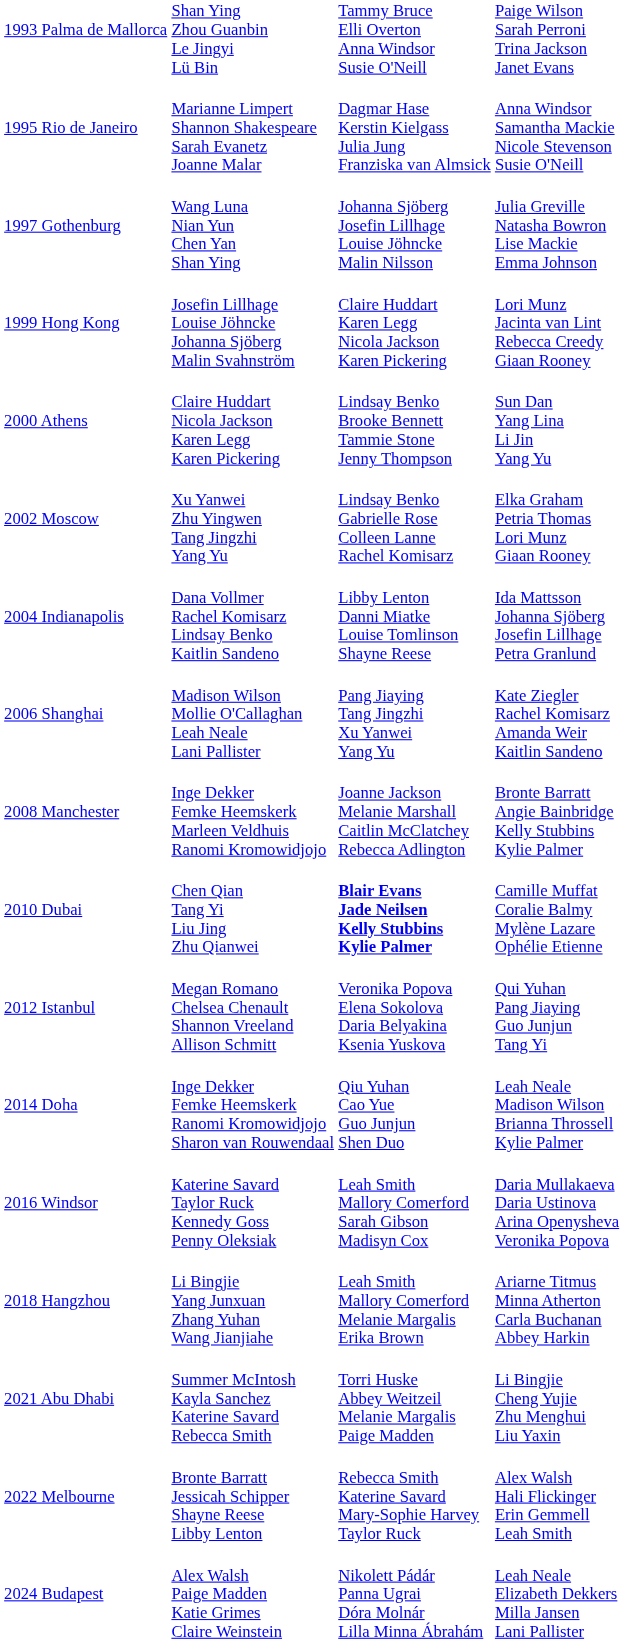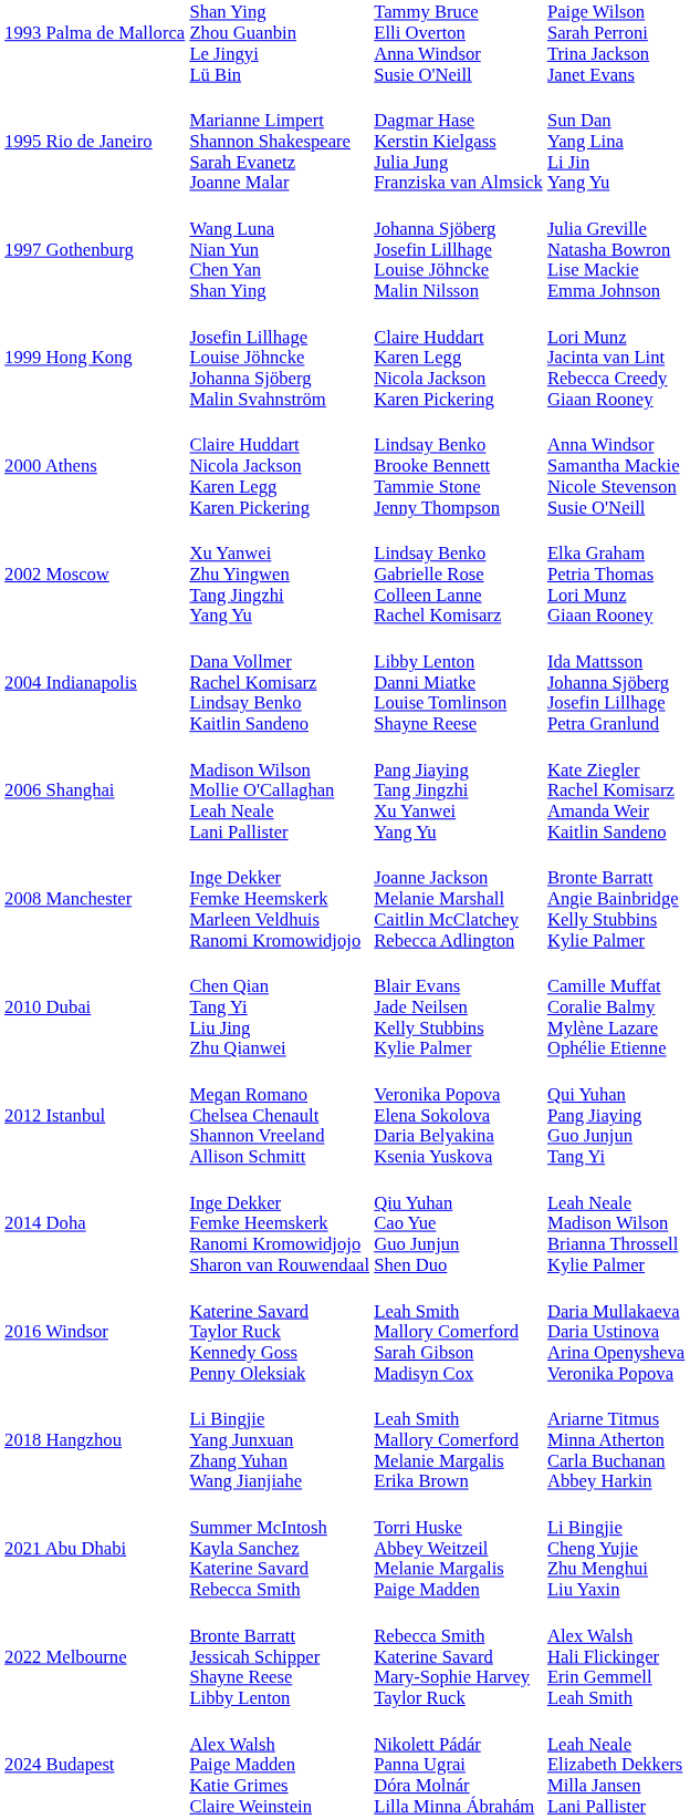 <table>
 <tr>
 <td><a href='#'>1993 Palma de Mallorca</a></td>
 <td><br><a href='#'>Shan Ying</a><br><a href='#'>Zhou Guanbin</a><br><a href='#'>Le Jingyi</a><br><a href='#'>Lü Bin</a></td>
 <td><br><a href='#'>Tammy Bruce</a><br><a href='#'>Elli Overton</a><br><a href='#'>Anna Windsor</a><br><a href='#'>Susie O'Neill</a></td>
 <td><br><a href='#'>Paige Wilson</a><br><a href='#'>Sarah Perroni</a><br><a href='#'>Trina Jackson</a><br><a href='#'>Janet Evans</a></td>
 </tr>
 <tr>
 <td><a href='#'>1995 Rio de Janeiro</a></td>
 <td><br><a href='#'>Marianne Limpert</a><br><a href='#'>Shannon Shakespeare</a><br><a href='#'>Sarah Evanetz</a><br><a href='#'>Joanne Malar</a></td>
 <td><br><a href='#'>Dagmar Hase</a><br><a href='#'>Kerstin Kielgass</a><br><a href='#'>Julia Jung</a><br><a href='#'>Franziska van Almsick</a></td>
-<td><br><a href='#'>Anna Windsor</a><br><a href='#'>Samantha Mackie</a><br><a href='#'>Nicole Stevenson</a><br><a href='#'>Susie O'Neill</a></td>
+<td><br><a href='#'>Sun Dan</a><br><a href='#'>Yang Lina</a><br><a href='#'>Li Jin</a><br><a href='#'>Yang Yu</a></td>
 </tr>
 <tr>
 <td><a href='#'>1997 Gothenburg</a></td>
 <td><br><a href='#'>Wang Luna</a><br><a href='#'>Nian Yun</a><br><a href='#'>Chen Yan</a><br><a href='#'>Shan Ying</a></td>
 <td><br><a href='#'>Johanna Sjöberg</a><br><a href='#'>Josefin Lillhage</a><br><a href='#'>Louise Jöhncke</a><br><a href='#'>Malin Nilsson</a></td>
 <td><br><a href='#'>Julia Greville</a><br><a href='#'>Natasha Bowron</a><br><a href='#'>Lise Mackie</a><br><a href='#'>Emma Johnson</a></td>
 </tr>
 <tr>
 <td><a href='#'>1999 Hong Kong</a></td>
 <td><br><a href='#'>Josefin Lillhage</a><br><a href='#'>Louise Jöhncke</a><br><a href='#'>Johanna Sjöberg</a><br><a href='#'>Malin Svahnström</a></td>
 <td><br><a href='#'>Claire Huddart</a><br><a href='#'>Karen Legg</a><br><a href='#'>Nicola Jackson</a><br><a href='#'>Karen Pickering</a></td>
 <td><br><a href='#'>Lori Munz</a><br><a href='#'>Jacinta van Lint</a><br><a href='#'>Rebecca Creedy</a><br><a href='#'>Giaan Rooney</a></td>
 </tr>
 <tr>
 <td><a href='#'>2000 Athens</a></td>
 <td><br><a href='#'>Claire Huddart</a><br><a href='#'>Nicola Jackson</a><br><a href='#'>Karen Legg</a><br><a href='#'>Karen Pickering</a></td>
 <td><br><a href='#'>Lindsay Benko</a><br><a href='#'>Brooke Bennett</a><br><a href='#'>Tammie Stone</a><br><a href='#'>Jenny Thompson</a></td>
-<td><br><a href='#'>Sun Dan</a><br><a href='#'>Yang Lina</a><br><a href='#'>Li Jin</a><br><a href='#'>Yang Yu</a></td>
+<td><br><a href='#'>Anna Windsor</a><br><a href='#'>Samantha Mackie</a><br><a href='#'>Nicole Stevenson</a><br><a href='#'>Susie O'Neill</a></td>
 </tr>
 <tr>
 <td><a href='#'>2002 Moscow</a></td>
 <td><br><a href='#'>Xu Yanwei</a><br><a href='#'>Zhu Yingwen</a><br><a href='#'>Tang Jingzhi</a><br><a href='#'>Yang Yu</a></td>
 <td><br><a href='#'>Lindsay Benko</a><br><a href='#'>Gabrielle Rose</a><br><a href='#'>Colleen Lanne</a><br><a href='#'>Rachel Komisarz</a></td>
 <td><br><a href='#'>Elka Graham</a><br><a href='#'>Petria Thomas</a><br><a href='#'>Lori Munz</a><br><a href='#'>Giaan Rooney</a></td>
 </tr>
 <tr>
 <td><a href='#'>2004 Indianapolis</a></td>
 <td><br><a href='#'>Dana Vollmer</a><br><a href='#'>Rachel Komisarz</a><br><a href='#'>Lindsay Benko</a><br><a href='#'>Kaitlin Sandeno</a></td>
 <td><br><a href='#'>Libby Lenton</a><br><a href='#'>Danni Miatke</a><br><a href='#'>Louise Tomlinson</a><br><a href='#'>Shayne Reese</a></td>
 <td><br><a href='#'>Ida Mattsson</a><br><a href='#'>Johanna Sjöberg</a><br><a href='#'>Josefin Lillhage</a><br><a href='#'>Petra Granlund</a></td>
 </tr>
 <tr>
 <td><a href='#'>2006 Shanghai</a></td>
 <td><br><a href='#'>Madison Wilson</a><br><a href='#'>Mollie O'Callaghan</a><br><a href='#'>Leah Neale</a><br><a href='#'>Lani Pallister</a></td>
 <td><br><a href='#'>Pang Jiaying</a><br><a href='#'>Tang Jingzhi</a><br><a href='#'>Xu Yanwei</a><br><a href='#'>Yang Yu</a></td>
 <td><br><a href='#'>Kate Ziegler</a><br><a href='#'>Rachel Komisarz</a><br><a href='#'>Amanda Weir</a><br><a href='#'>Kaitlin Sandeno</a></td>
 </tr>
 <tr>
 <td><a href='#'>2008 Manchester</a></td>
 <td><br><a href='#'>Inge Dekker</a><br><a href='#'>Femke Heemskerk</a><br><a href='#'>Marleen Veldhuis</a><br><a href='#'>Ranomi Kromowidjojo</a></td>
 <td><br><a href='#'>Joanne Jackson</a><br><a href='#'>Melanie Marshall</a><br><a href='#'>Caitlin McClatchey</a><br><a href='#'>Rebecca Adlington</a></td>
 <td><br><a href='#'>Bronte Barratt</a><br><a href='#'>Angie Bainbridge</a><br><a href='#'>Kelly Stubbins</a><br><a href='#'>Kylie Palmer</a></td>
 </tr>
 <tr>
 <td><a href='#'>2010 Dubai</a></td>
 <td><br><a href='#'>Chen Qian</a><br><a href='#'>Tang Yi</a><br><a href='#'>Liu Jing</a><br><a href='#'>Zhu Qianwei</a></td>
-<td><strong><br><a href='#'>Blair Evans</a><br><a href='#'>Jade Neilsen</a><br><a href='#'>Kelly Stubbins</a><br><a href='#'>Kylie Palmer</a></strong></td>
+<td><br><a href='#'>Blair Evans</a><br><a href='#'>Jade Neilsen</a><br><a href='#'>Kelly Stubbins</a><br><a href='#'>Kylie Palmer</a></td>
 <td><br><a href='#'>Camille Muffat</a><br><a href='#'>Coralie Balmy</a><br><a href='#'>Mylène Lazare</a><br><a href='#'>Ophélie Etienne</a></td>
 </tr>
 <tr>
 <td><a href='#'>2012 Istanbul</a></td>
 <td><br><a href='#'>Megan Romano</a><br><a href='#'>Chelsea Chenault</a><br><a href='#'>Shannon Vreeland</a><br><a href='#'>Allison Schmitt</a></td>
 <td><br><a href='#'>Veronika Popova</a><br><a href='#'>Elena Sokolova</a><br><a href='#'>Daria Belyakina</a><br><a href='#'>Ksenia Yuskova</a></td>
 <td><br><a href='#'>Qui Yuhan</a><br><a href='#'>Pang Jiaying</a><br><a href='#'>Guo Junjun</a><br><a href='#'>Tang Yi</a></td>
 </tr>
 <tr>
 <td><a href='#'>2014 Doha</a></td>
 <td><br><a href='#'>Inge Dekker</a><br><a href='#'>Femke Heemskerk</a><br><a href='#'>Ranomi Kromowidjojo</a><br><a href='#'>Sharon van Rouwendaal</a></td>
 <td><br><a href='#'>Qiu Yuhan</a><br><a href='#'>Cao Yue</a><br><a href='#'>Guo Junjun</a><br><a href='#'>Shen Duo</a></td>
 <td><br><a href='#'>Leah Neale</a><br><a href='#'>Madison Wilson</a><br><a href='#'>Brianna Throssell</a><br><a href='#'>Kylie Palmer</a></td>
 </tr>
 <tr>
 <td><a href='#'>2016 Windsor</a></td>
 <td><br><a href='#'>Katerine Savard</a><br><a href='#'>Taylor Ruck</a><br><a href='#'>Kennedy Goss</a><br><a href='#'>Penny Oleksiak</a></td>
 <td><br><a href='#'>Leah Smith</a><br><a href='#'>Mallory Comerford</a><br><a href='#'>Sarah Gibson</a><br><a href='#'>Madisyn Cox</a></td>
 <td><br><a href='#'>Daria Mullakaeva</a><br><a href='#'>Daria Ustinova</a><br><a href='#'>Arina Openysheva</a><br><a href='#'>Veronika Popova</a></td>
 </tr>
 <tr>
 <td><a href='#'>2018 Hangzhou</a></td>
 <td><br><a href='#'>Li Bingjie</a><br><a href='#'>Yang Junxuan</a><br><a href='#'>Zhang Yuhan</a><br><a href='#'>Wang Jianjiahe</a></td>
 <td><br><a href='#'>Leah Smith</a><br><a href='#'>Mallory Comerford</a><br><a href='#'>Melanie Margalis</a><br><a href='#'>Erika Brown</a></td>
 <td><br><a href='#'>Ariarne Titmus</a><br><a href='#'>Minna Atherton</a><br><a href='#'>Carla Buchanan</a><br><a href='#'>Abbey Harkin</a></td>
 </tr>
 <tr>
 <td><a href='#'>2021 Abu Dhabi</a></td>
 <td><br><a href='#'>Summer McIntosh</a><br><a href='#'>Kayla Sanchez</a><br><a href='#'>Katerine Savard</a><br><a href='#'>Rebecca Smith</a></td>
 <td><br><a href='#'>Torri Huske</a><br><a href='#'>Abbey Weitzeil</a><br><a href='#'>Melanie Margalis</a><br><a href='#'>Paige Madden</a></td>
 <td><br><a href='#'>Li Bingjie</a><br><a href='#'>Cheng Yujie</a><br><a href='#'>Zhu Menghui</a><br><a href='#'>Liu Yaxin</a></td>
 </tr>
 <tr>
 <td><a href='#'>2022 Melbourne</a></td>
 <td><br><a href='#'>Bronte Barratt</a><br><a href='#'>Jessicah Schipper</a><br><a href='#'>Shayne Reese</a><br><a href='#'>Libby Lenton</a></td>
 <td><br><a href='#'>Rebecca Smith</a><br><a href='#'>Katerine Savard</a><br><a href='#'>Mary-Sophie Harvey</a><br><a href='#'>Taylor Ruck</a></td>
 <td><br><a href='#'>Alex Walsh</a><br><a href='#'>Hali Flickinger</a><br><a href='#'>Erin Gemmell</a><br><a href='#'>Leah Smith</a></td>
 </tr>
 <tr>
 <td><a href='#'>2024 Budapest</a></td>
 <td><br><a href='#'>Alex Walsh</a><br><a href='#'>Paige Madden</a><br><a href='#'>Katie Grimes</a><br><a href='#'>Claire Weinstein</a></td>
 <td><br><a href='#'>Nikolett Pádár</a><br><a href='#'>Panna Ugrai</a><br><a href='#'>Dóra Molnár</a><br><a href='#'>Lilla Minna Ábrahám</a></td>
 <td><br><a href='#'>Leah Neale</a><br><a href='#'>Elizabeth Dekkers</a><br><a href='#'>Milla Jansen</a><br><a href='#'>Lani Pallister</a></td>
 </tr>
 </table>
